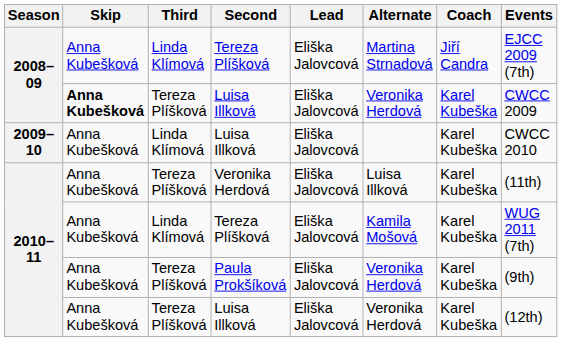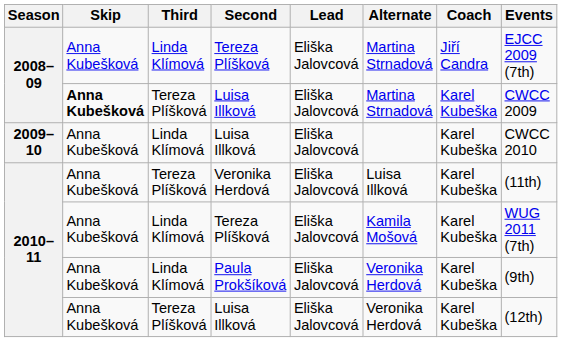 <table class="wikitable">
 <tr>
 <th scope="col">Season</th>
 <th scope="col">Skip</th>
 <th scope="col">Third</th>
 <th scope="col">Second</th>
 <th scope="col">Lead</th>
 <th scope="col">Alternate</th>
 <th scope="col">Coach</th>
 <th scope="col">Events</th>
 </tr>
 <tr>
 <th scope="row" rowspan=2>2008–09</th>
 <td><a href='#'>Anna Kubešková</a></td>
 <td><a href='#'>Linda Klímová</a></td>
 <td><a href='#'>Tereza Plíšková</a></td>
 <td>Eliška Jalovcová</td>
 <td><a href='#'>Martina Strnadová</a></td>
 <td><a href='#'>Jiří Candra</a></td>
 <td><a href='#'>EJCC 2009</a> <br> (7th)</td>
 </tr>
 <tr>
 <td><strong>Anna Kubešková</strong></td>
 <td>Tereza Plíšková</td>
 <td><a href='#'>Luisa Illková</a></td>
 <td>Eliška Jalovcová</td>
-<td><a href='#'>Veronika Herdová</a></td>
+<td><a href='#'>Martina Strnadová</a></td>
 <td><a href='#'>Karel Kubeška</a></td>
 <td><a href='#'>CWCC</a> 2009 </td>
 </tr>
 <tr>
 <th scope="row">2009–10</th>
 <td>Anna Kubešková</td>
 <td>Linda Klímová</td>
 <td>Luisa Illková</td>
 <td>Eliška Jalovcová</td>
 <td></td>
 <td>Karel Kubeška</td>
 <td>CWCC 2010 </td>
 </tr>
 <tr>
 <th scope="row" rowspan=4>2010–11</th>
 <td>Anna Kubešková</td>
 <td>Tereza Plíšková</td>
 <td>Veronika Herdová</td>
 <td>Eliška Jalovcová</td>
 <td>Luisa Illková</td>
 <td>Karel Kubeška</td>
 <td> (11th)</td>
 </tr>
 <tr>
 <td>Anna Kubešková</td>
 <td>Linda Klímová</td>
 <td>Tereza Plíšková</td>
 <td>Eliška Jalovcová</td>
 <td><a href='#'>Kamila Mošová</a></td>
 <td>Karel Kubeška</td>
 <td><a href='#'>WUG 2011</a> (7th)</td>
 </tr>
 <tr>
 <td>Anna Kubešková</td>
-<td>Tereza Plíšková</td>
+<td>Linda Klímová</td>
 <td><a href='#'>Paula Prokšíková</a></td>
 <td>Eliška Jalovcová</td>
 <td><a href='#'>Veronika Herdová</a></td>
 <td>Karel Kubeška</td>
 <td> (9th)</td>
 </tr>
 <tr>
 <td>Anna Kubešková</td>
 <td>Tereza Plíšková</td>
 <td>Luisa Illková</td>
 <td>Eliška Jalovcová</td>
 <td>Veronika Herdová</td>
 <td>Karel Kubeška</td>
 <td> (12th)</td>
 </tr>
 </table>
